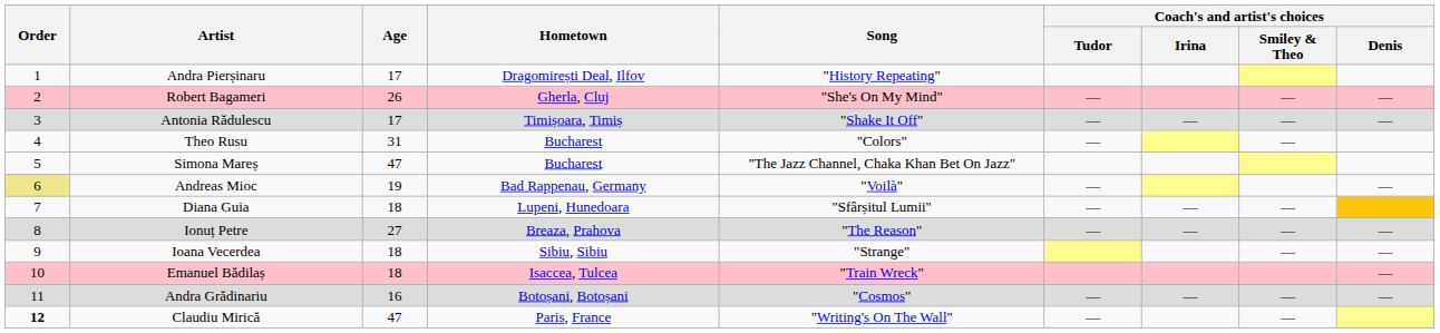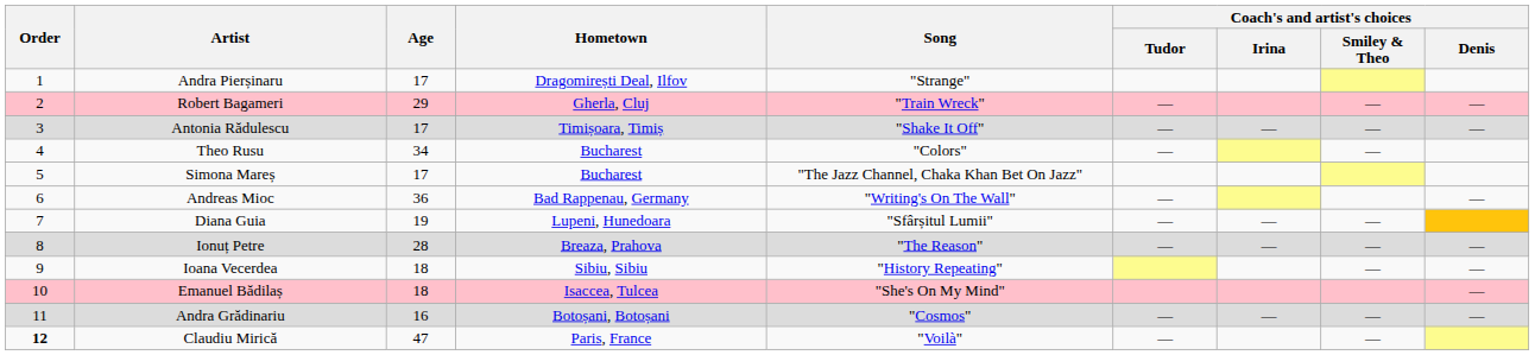 <table class="wikitable" style="text-align:center; line-height:17px; width:100%;">
 <tr>
 <th scope="col" rowspan="2" style="width:04%;">Order</th>
 <th scope="col" rowspan="2" style="width:18%;">Artist</th>
 <th scope="col" rowspan="2" style="width:04%;">Age</th>
 <th scope="col" rowspan="2" style="width:18%;">Hometown</th>
 <th scope="col" rowspan="2" style="width:20%;">Song</th>
 <th scope="col" colspan="4" style="width:24%;">Coach's and artist's choices</th>
 </tr>
 <tr>
 <th style="width:06%;">Tudor</th>
 <th style="width:06%;">Irina</th>
 <th style="width:06%;">Smiley & Theo</th>
 <th style="width:06%;">Denis</th>
 </tr>
 <tr>
 <td>1</td>
 <td>Andra Pierșinaru</td>
 <td>17</td>
 <td><a href='#'>Dragomirești Deal</a>, <a href='#'>Ilfov</a></td>
-<td>"<a href='#'>History Repeating</a>"</td>
+<td>"Strange"</td>
 <td></td>
 <td></td>
 <td style="background:#FDFC8F;"></td>
 <td></td>
 </tr>
 <tr>
 <td style="background:pink">2</td>
 <td style="background:pink">Robert Bagameri</td>
-<td style="background:pink">26</td>
+<td style="background:pink">29</td>
 <td style="background:pink"><a href='#'>Gherla</a>, <a href='#'>Cluj</a></td>
-<td style="background:pink">"She's On My Mind"</td>
+<td style="background:pink">"<a href='#'>Train Wreck</a>"</td>
 <td style="background:pink">—</td>
 <td style="background:pink"></td>
 <td style="background:pink">—</td>
 <td style="background:pink">—</td>
 </tr>
 <tr style="background:#DCDCDC;">
 <td>3</td>
 <td>Antonia Rădulescu</td>
 <td>17</td>
 <td><a href='#'>Timișoara</a>, <a href='#'>Timiș</a></td>
 <td>"<a href='#'>Shake It Off</a>"</td>
 <td>—</td>
 <td>—</td>
 <td>—</td>
 <td>—</td>
 </tr>
 <tr>
 <td>4</td>
 <td>Theo Rusu</td>
-<td>31</td>
+<td>34</td>
 <td><a href='#'>Bucharest</a></td>
 <td>"Colors"</td>
 <td>—</td>
 <td style="background:#FDFC8F;"></td>
 <td>—</td>
 <td></td>
 </tr>
 <tr>
 <td>5</td>
 <td>Simona Mareș</td>
-<td>47</td>
+<td>17</td>
 <td><a href='#'>Bucharest</a></td>
 <td>"The Jazz Channel, Chaka Khan Bet On Jazz"</td>
 <td></td>
 <td></td>
 <td style="background:#FDFC8F;"></td>
 <td></td>
 </tr>
 <tr>
-<td style="background: khaki;">6</td>
+<td>6</td>
 <td>Andreas Mioc</td>
-<td>19</td>
+<td>36</td>
 <td><a href='#'>Bad Rappenau</a>, <a href='#'>Germany</a></td>
-<td>"<a href='#'>Voilà</a>"</td>
+<td>"<a href='#'>Writing's On The Wall</a>"</td>
 <td>—</td>
 <td style="background:#FDFC8F;"></td>
 <td></td>
 <td>—</td>
 </tr>
 <tr>
 <td>7</td>
 <td>Diana Guia</td>
-<td>18</td>
+<td>19</td>
 <td><a href='#'>Lupeni</a>, <a href='#'>Hunedoara</a></td>
 <td>"Sfârșitul Lumii"</td>
 <td>—</td>
 <td>—</td>
 <td>—</td>
 <td style="background:#ffc40c;"></td>
 </tr>
 <tr style="background:#DCDCDC;">
 <td>8</td>
 <td>Ionuț Petre</td>
-<td>27</td>
+<td>28</td>
 <td><a href='#'>Breaza</a>, <a href='#'>Prahova</a></td>
 <td>"<a href='#'>The Reason</a>"</td>
 <td>—</td>
 <td>—</td>
 <td>—</td>
 <td>—</td>
 </tr>
 <tr>
 <td>9</td>
 <td>Ioana Vecerdea</td>
 <td>18</td>
 <td><a href='#'>Sibiu</a>, <a href='#'>Sibiu</a></td>
-<td>"Strange"</td>
+<td>"<a href='#'>History Repeating</a>"</td>
 <td style="background:#FDFC8F;"></td>
 <td></td>
 <td>—</td>
 <td>—</td>
 </tr>
 <tr>
 <td style="background:pink">10</td>
 <td style="background:pink">Emanuel Bădilaș</td>
 <td style="background:pink">18</td>
 <td style="background:pink"><a href='#'>Isaccea</a>, <a href='#'>Tulcea</a></td>
-<td style="background:pink">"<a href='#'>Train Wreck</a>"</td>
+<td style="background:pink">"She's On My Mind"</td>
 <td style="background:pink"></td>
 <td style="background:pink"></td>
 <td style="background:pink"></td>
 <td style="background:pink">—</td>
 </tr>
 <tr style="background:#DCDCDC;">
 <td>11</td>
 <td>Andra Grădinariu</td>
 <td>16</td>
 <td><a href='#'>Botoșani</a>, <a href='#'>Botoșani</a></td>
 <td>"<a href='#'>Cosmos</a>"</td>
 <td>—</td>
 <td>—</td>
 <td>—</td>
 <td>—</td>
 </tr>
 <tr>
 <td><strong>12</strong></td>
 <td>Claudiu Mirică</td>
 <td>47</td>
 <td><a href='#'>Paris</a>, <a href='#'>France</a></td>
-<td>"<a href='#'>Writing's On The Wall</a>"</td>
+<td>"<a href='#'>Voilà</a>"</td>
 <td>—</td>
 <td></td>
 <td>—</td>
 <td style="background:#FDFC8F;"></td>
 </tr>
 </table>
